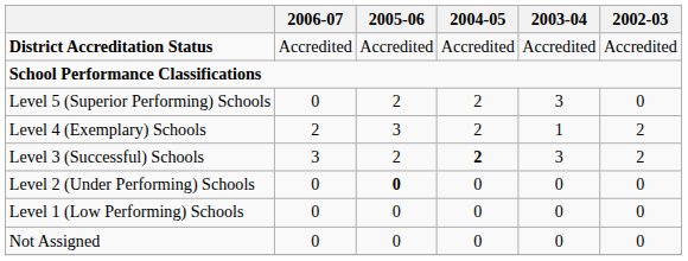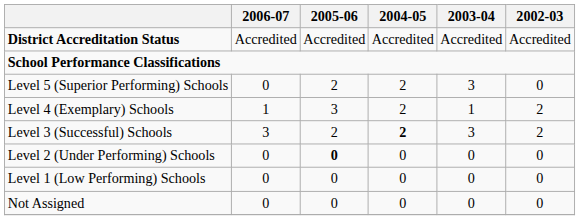 <table class="wikitable" style="font-size: 95%;">
 <tr>
 <th></th>
 <th>2006-07</th>
 <th>2005-06</th>
 <th>2004-05</th>
 <th>2003-04</th>
 <th>2002-03</th>
 </tr>
 <tr>
 <td align="left"><strong>District Accreditation Status</strong></td>
 <td align="center">Accredited</td>
 <td align="center">Accredited</td>
 <td align="center">Accredited</td>
 <td align="center">Accredited</td>
 <td align="center">Accredited</td>
 </tr>
 <tr>
 <td align="left" colspan="6"><strong>School Performance Classifications</strong></td>
 </tr>
 <tr>
 <td align="left">Level 5 (Superior Performing) Schools</td>
 <td align="center">0</td>
 <td align="center">2</td>
 <td align="center">2</td>
 <td align="center">3</td>
 <td align="center">0</td>
 </tr>
 <tr>
 <td align="left">Level 4 (Exemplary) Schools</td>
-<td align="center">2</td>
+<td align="center">1</td>
 <td align="center">3</td>
 <td align="center">2</td>
 <td align="center">1</td>
 <td align="center">2</td>
 </tr>
 <tr>
 <td align="left">Level 3 (Successful) Schools</td>
 <td align="center">3</td>
 <td align="center">2</td>
 <td align="center"><strong>2</strong></td>
 <td align="center">3</td>
 <td align="center">2</td>
 </tr>
 <tr>
 <td align="left">Level 2 (Under Performing) Schools</td>
 <td align="center">0</td>
 <td align="center"><strong>0</strong></td>
 <td align="center">0</td>
 <td align="center">0</td>
 <td align="center">0</td>
 </tr>
 <tr>
 <td align="left">Level 1 (Low Performing) Schools</td>
 <td align="center">0</td>
 <td align="center">0</td>
 <td align="center">0</td>
 <td align="center">0</td>
 <td align="center">0</td>
 </tr>
 <tr>
 <td align="left">Not Assigned</td>
 <td align="center">0</td>
 <td align="center">0</td>
 <td align="center">0</td>
 <td align="center">0</td>
 <td align="center">0</td>
 </tr>
 <tr>
 </tr>
 </table>
